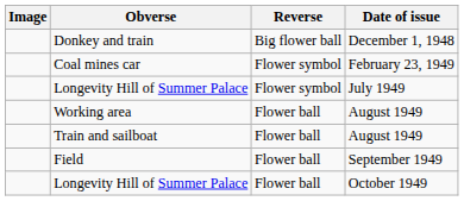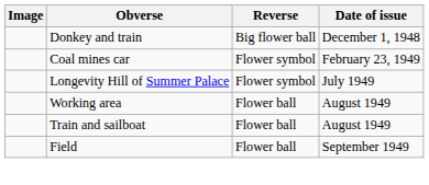 <table class="wikitable" style="font-size:90%">
 <tr>
 <th>Image</th>
 <th>Obverse</th>
 <th>Reverse</th>
 <th>Date of issue</th>
 </tr>
 <tr>
 <td></td>
 <td>Donkey and train</td>
 <td>Big flower ball</td>
 <td>December 1, 1948</td>
 </tr>
 <tr>
 <td></td>
 <td>Coal mines car</td>
 <td>Flower symbol</td>
 <td>February 23, 1949</td>
 </tr>
 <tr>
 <td></td>
 <td>Longevity Hill of <a href='#'>Summer Palace</a></td>
 <td>Flower symbol</td>
 <td>July 1949</td>
 </tr>
 <tr>
 <td></td>
 <td>Working area</td>
 <td>Flower ball</td>
 <td>August 1949</td>
 </tr>
 <tr>
 <td></td>
 <td>Train and sailboat</td>
 <td>Flower ball</td>
 <td>August 1949</td>
 </tr>
 <tr>
 <td></td>
 <td>Field</td>
 <td>Flower ball</td>
 <td>September 1949</td>
 </tr>
-<tr>
-<td></td>
-<td>Longevity Hill of <a href='#'>Summer Palace</a></td>
-<td>Flower ball</td>
-<td>October 1949</td>
-</tr>
 </table>
